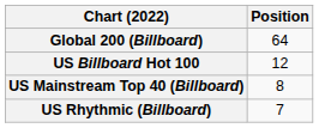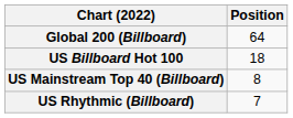 <table class="wikitable sortable plainrowheaders" style="text-align:center">
 <tr>
 <th scope="col">Chart (2022)</th>
 <th scope="col">Position</th>
 </tr>
 <tr>
 <th scope="row">Global 200 (<em>Billboard</em>)</th>
 <td>64</td>
 </tr>
 <tr>
 <th scope="row">US <em>Billboard</em> Hot 100</th>
-<td>12</td>
+<td>18</td>
 </tr>
 <tr>
 <th scope="row">US Mainstream Top 40 (<em>Billboard</em>)</th>
 <td>8</td>
 </tr>
 <tr>
 <th scope="row">US Rhythmic (<em>Billboard</em>)</th>
 <td>7</td>
 </tr>
 </table>
